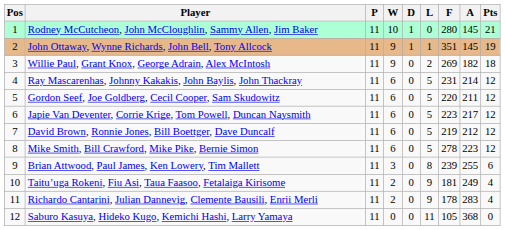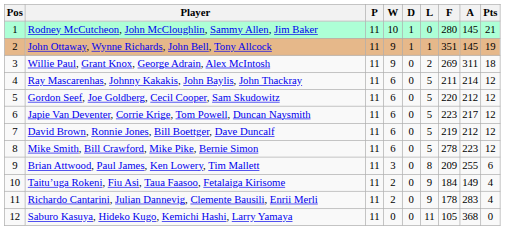 <table class="wikitable" style="font-size: 100%">
 <tr>
 <th width=20>Pos</th>
 <th width=500>Player</th>
 <th width=20>P</th>
 <th width=20>W</th>
 <th width=20>D</th>
 <th width=20>L</th>
 <th width=20>F</th>
 <th width=20>A</th>
 <th width=20>Pts</th>
 </tr>
 <tr align=center style="background: #ADFFD6;">
 <td>1</td>
 <td align="left"> <a href='#'>Rodney McCutcheon</a>, <a href='#'>John McCloughlin</a>, <a href='#'>Sammy Allen</a>, <a href='#'>Jim Baker</a></td>
 <td>11</td>
 <td>10</td>
 <td>1</td>
 <td>0</td>
 <td>280</td>
 <td>145</td>
 <td>21</td>
 </tr>
 <tr align=center style="background: #E6B88A;">
 <td>2</td>
 <td align="left"> <a href='#'>John Ottaway</a>, <a href='#'>Wynne Richards</a>, <a href='#'>John Bell</a>, <a href='#'>Tony Allcock</a></td>
 <td>11</td>
 <td>9</td>
 <td>1</td>
 <td>1</td>
 <td>351</td>
 <td>145</td>
 <td>19</td>
 </tr>
 <tr align=center>
 <td>3</td>
 <td align="left"> <a href='#'>Willie Paul</a>, <a href='#'>Grant Knox</a>, <a href='#'>George Adrain</a>, <a href='#'>Alex McIntosh</a></td>
 <td>11</td>
 <td>9</td>
 <td>0</td>
 <td>2</td>
 <td>269</td>
-<td>182</td>
+<td>311</td>
 <td>18</td>
 </tr>
 <tr align=center>
 <td>4</td>
 <td align="left"> <a href='#'>Ray Mascarenhas</a>, <a href='#'>Johnny Kakakis</a>, <a href='#'>John Baylis</a>, <a href='#'>John Thackray</a></td>
 <td>11</td>
 <td>6</td>
 <td>0</td>
 <td>5</td>
-<td>231</td>
+<td>211</td>
 <td>214</td>
 <td>12</td>
 </tr>
 <tr align=center>
 <td>5</td>
 <td align="left"> <a href='#'>Gordon Seef</a>, <a href='#'>Joe Goldberg</a>, <a href='#'>Cecil Cooper</a>, <a href='#'>Sam Skudowitz</a></td>
 <td>11</td>
 <td>6</td>
 <td>0</td>
 <td>5</td>
 <td>220</td>
-<td>211</td>
+<td>212</td>
 <td>12</td>
 </tr>
 <tr align=center>
 <td>6</td>
 <td align="left"> <a href='#'>Japie Van Deventer</a>, <a href='#'>Corrie Krige</a>, <a href='#'>Tom Powell</a>, <a href='#'>Duncan Naysmith</a></td>
 <td>11</td>
 <td>6</td>
 <td>0</td>
 <td>5</td>
 <td>223</td>
 <td>217</td>
 <td>12</td>
 </tr>
 <tr align=center>
 <td>7</td>
 <td align="left"> <a href='#'>David Brown</a>, <a href='#'>Ronnie Jones</a>, <a href='#'>Bill Boettger</a>, <a href='#'>Dave Duncalf</a></td>
 <td>11</td>
 <td>6</td>
 <td>0</td>
 <td>5</td>
 <td>219</td>
 <td>212</td>
 <td>12</td>
 </tr>
 <tr align=center>
 <td>8</td>
 <td align="left"> <a href='#'>Mike Smith</a>, <a href='#'>Bill Crawford</a>, <a href='#'>Mike Pike</a>, <a href='#'>Bernie Simon</a></td>
 <td>11</td>
 <td>6</td>
 <td>0</td>
 <td>5</td>
 <td>278</td>
 <td>223</td>
 <td>12</td>
 </tr>
 <tr align=center>
 <td>9</td>
 <td align="left"> <a href='#'>Brian Attwood</a>, <a href='#'>Paul James</a>, <a href='#'>Ken Lowery</a>, <a href='#'>Tim Mallett</a></td>
 <td>11</td>
 <td>3</td>
 <td>0</td>
 <td>8</td>
-<td>239</td>
+<td>209</td>
 <td>255</td>
 <td>6</td>
 </tr>
 <tr align=center>
 <td>10</td>
 <td align="left"> <a href='#'>Taitu’uga Rokeni</a>, <a href='#'>Fiu Asi</a>, <a href='#'>Taua Faasoo</a>, <a href='#'>Fetalaiga Kirisome</a></td>
 <td>11</td>
 <td>2</td>
 <td>0</td>
 <td>9</td>
-<td>181</td>
-<td>249</td>
+<td>184</td>
+<td>149</td>
 <td>4</td>
 </tr>
 <tr align=center>
 <td>11</td>
 <td align="left"> <a href='#'>Richardo Cantarini</a>, <a href='#'>Julian Dannevig</a>, <a href='#'>Clemente Bausili</a>, <a href='#'>Enrii Merli</a></td>
 <td>11</td>
 <td>2</td>
 <td>0</td>
 <td>9</td>
 <td>178</td>
 <td>283</td>
 <td>4</td>
 </tr>
 <tr align=center>
 <td>12</td>
 <td align="left"> <a href='#'>Saburo Kasuya</a>, <a href='#'>Hideko Kugo</a>, <a href='#'>Kemichi Hashi</a>, <a href='#'>Larry Yamaya</a></td>
 <td>11</td>
 <td>0</td>
 <td>0</td>
 <td>11</td>
 <td>105</td>
 <td>368</td>
 <td>0</td>
 </tr>
 </table>
